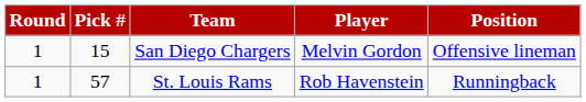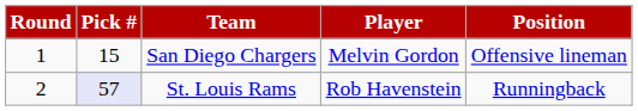 <table class="wikitable" style="text-align:center">
 <tr>
 <th style="background:#B70101; color:white">Round</th>
 <th style="background:#B70101; color:white">Pick #</th>
 <th style="background:#B70101; color:white">Team</th>
 <th style="background:#B70101; color:white">Player</th>
 <th style="background:#B70101; color:white">Position</th>
 </tr>
 <tr>
 <td>1</td>
 <td>15</td>
 <td><a href='#'>San Diego Chargers</a></td>
 <td><a href='#'>Melvin Gordon</a></td>
 <td><a href='#'>Offensive lineman</a></td>
 </tr>
 <tr>
-<td>1</td>
-<td>57</td>
+<td>2</td>
+<td style="background: lavender;">57</td>
 <td><a href='#'>St. Louis Rams</a></td>
 <td><a href='#'>Rob Havenstein</a></td>
 <td><a href='#'>Runningback</a></td>
 </tr>
 </table>
